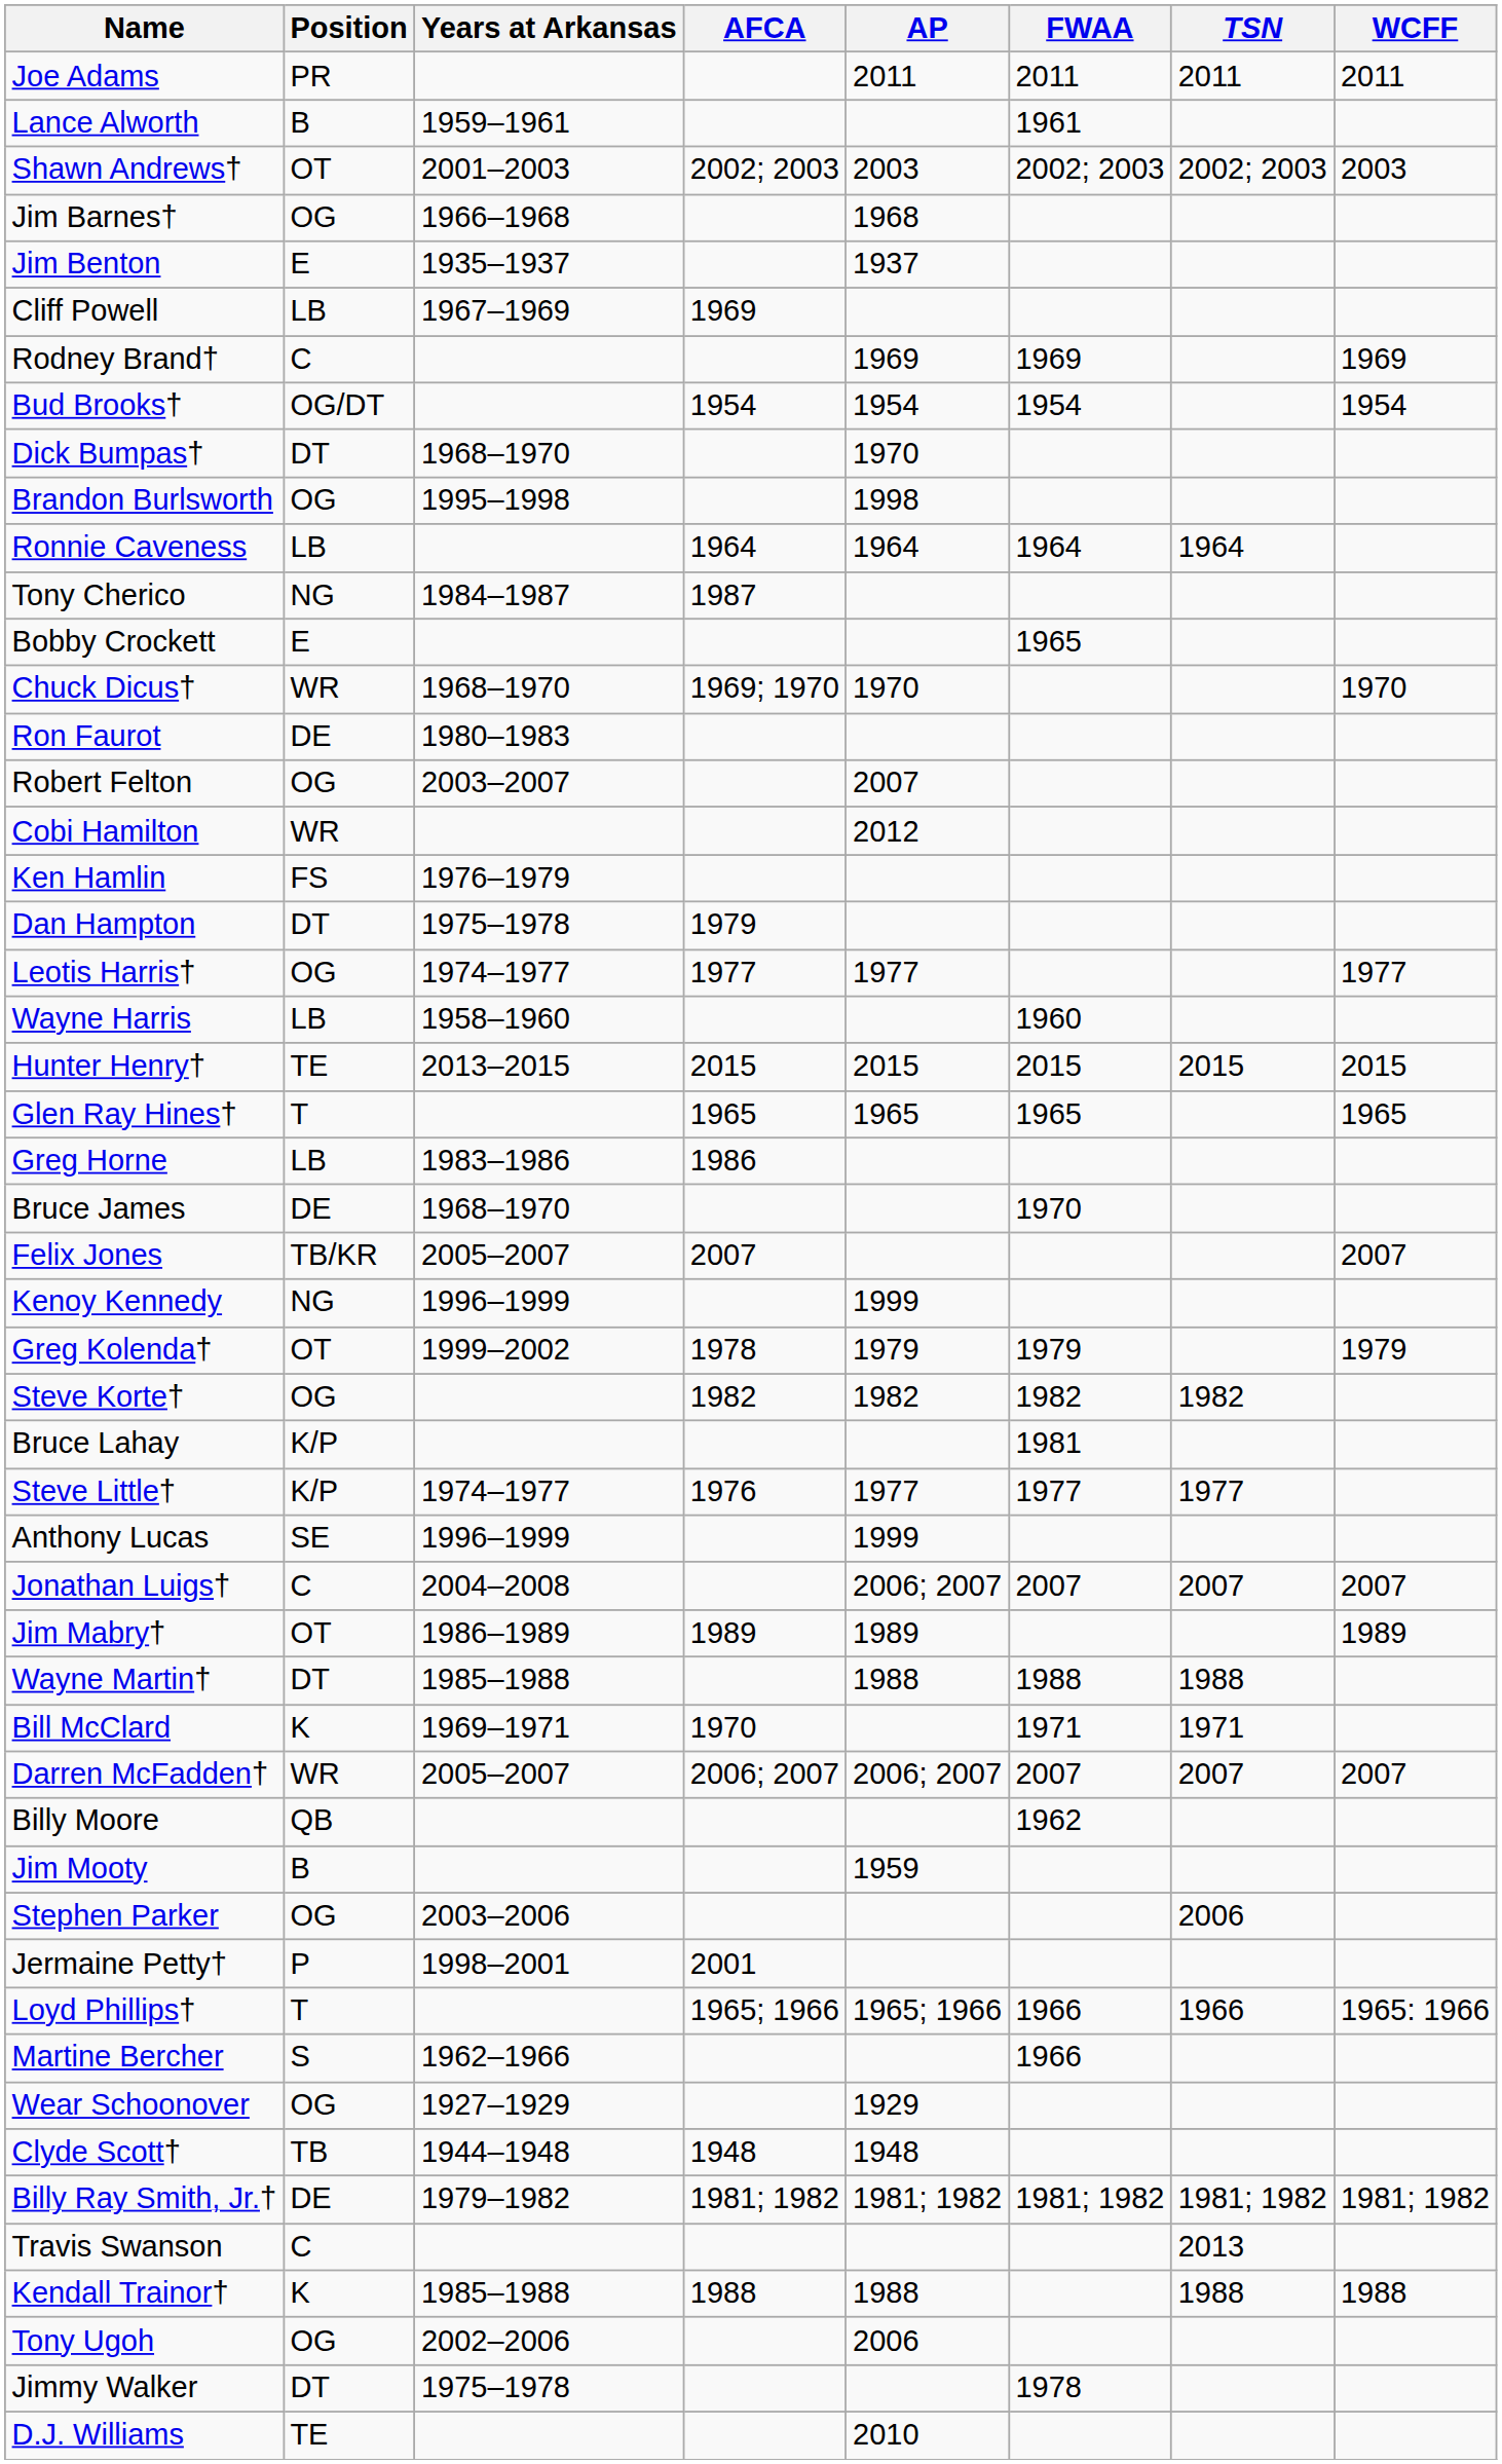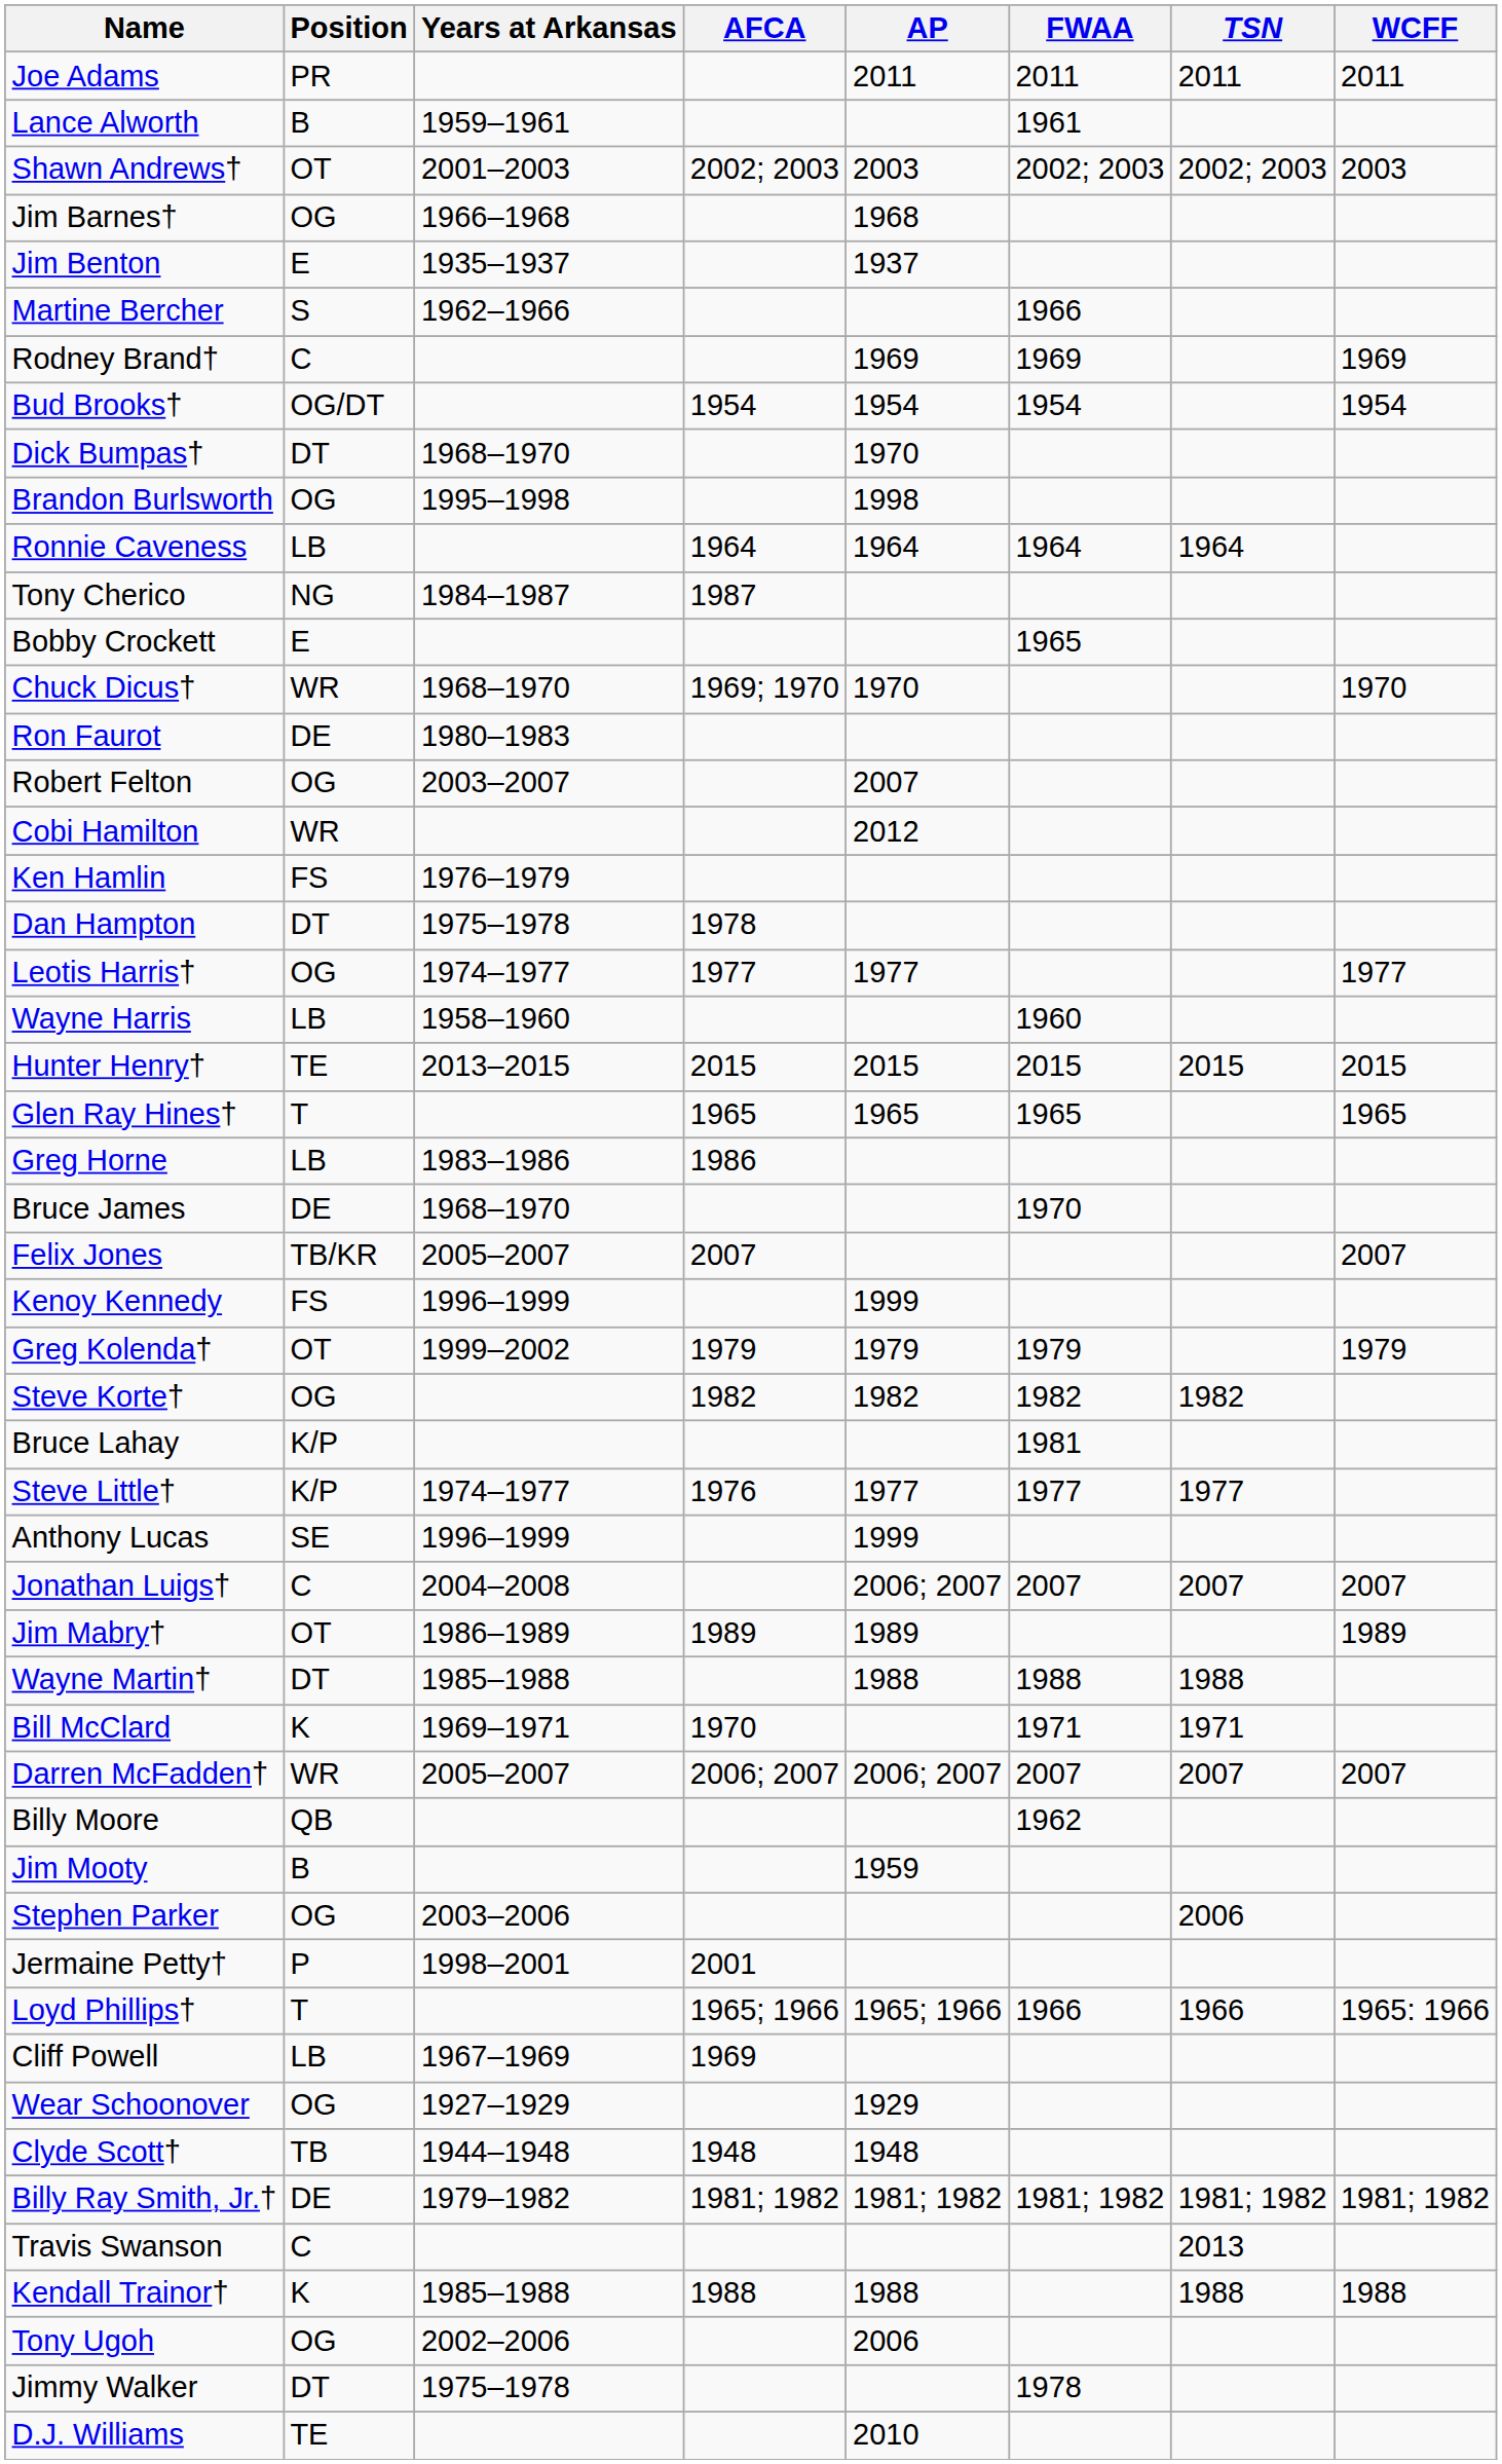 <table class="wikitable">
 <tr>
 <th>Name</th>
 <th>Position</th>
 <th>Years at Arkansas</th>
 <th><a href='#'>AFCA</a></th>
 <th><a href='#'>AP</a></th>
 <th><a href='#'>FWAA</a></th>
 <th><a href='#'><em>TSN</em></a></th>
 <th><a href='#'>WCFF</a></th>
 </tr>
 <tr>
 <td><a href='#'>Joe Adams</a></td>
 <td>PR</td>
 <td></td>
 <td></td>
 <td>2011</td>
 <td>2011</td>
 <td>2011</td>
 <td>2011</td>
 </tr>
 <tr>
 <td><a href='#'>Lance Alworth</a></td>
 <td>B</td>
 <td>1959–1961</td>
 <td></td>
 <td></td>
 <td>1961</td>
 <td></td>
 <td></td>
 </tr>
 <tr>
 <td><a href='#'>Shawn Andrews</a>†</td>
 <td>OT</td>
 <td>2001–2003</td>
 <td>2002; 2003</td>
 <td>2003</td>
 <td>2002; 2003</td>
 <td>2002; 2003</td>
 <td>2003</td>
 </tr>
 <tr>
 <td>Jim Barnes†</td>
 <td>OG</td>
 <td>1966–1968</td>
 <td></td>
 <td>1968</td>
 <td></td>
 <td></td>
 <td></td>
 </tr>
 <tr>
 <td><a href='#'>Jim Benton</a></td>
 <td>E</td>
 <td>1935–1937</td>
 <td></td>
 <td>1937</td>
 <td></td>
 <td></td>
 <td></td>
 </tr>
 <tr>
-<td>Cliff Powell</td>
-<td>LB</td>
-<td>1967–1969</td>
-<td>1969</td>
+<td><a href='#'>Martine Bercher</a></td>
+<td>S</td>
+<td>1962–1966</td>
 <td></td>
 <td></td>
+<td>1966</td>
 <td></td>
 <td></td>
 </tr>
 <tr>
 <td>Rodney Brand†</td>
 <td>C</td>
 <td></td>
 <td></td>
 <td>1969</td>
 <td>1969</td>
 <td></td>
 <td>1969</td>
 </tr>
 <tr>
 <td><a href='#'>Bud Brooks</a>†</td>
 <td>OG/DT</td>
 <td></td>
 <td>1954</td>
 <td>1954</td>
 <td>1954</td>
 <td></td>
 <td>1954</td>
 </tr>
 <tr>
 <td><a href='#'>Dick Bumpas</a>†</td>
 <td>DT</td>
 <td>1968–1970</td>
 <td></td>
 <td>1970</td>
 <td></td>
 <td></td>
 <td></td>
 </tr>
 <tr>
 <td><a href='#'>Brandon Burlsworth</a></td>
 <td>OG</td>
 <td>1995–1998</td>
 <td></td>
 <td>1998</td>
 <td></td>
 <td></td>
 <td></td>
 </tr>
 <tr>
 <td><a href='#'>Ronnie Caveness</a></td>
 <td>LB</td>
 <td></td>
 <td>1964</td>
 <td>1964</td>
 <td>1964</td>
 <td>1964</td>
 <td></td>
 </tr>
 <tr>
 <td>Tony Cherico</td>
 <td>NG</td>
 <td>1984–1987</td>
 <td>1987</td>
 <td></td>
 <td></td>
 <td></td>
 <td></td>
 </tr>
 <tr>
 <td>Bobby Crockett</td>
 <td>E</td>
 <td></td>
 <td></td>
 <td></td>
 <td>1965</td>
 <td></td>
 <td></td>
 </tr>
 <tr>
 <td><a href='#'>Chuck Dicus</a>†</td>
 <td>WR</td>
 <td>1968–1970</td>
 <td>1969; 1970</td>
 <td>1970</td>
 <td></td>
 <td></td>
 <td>1970</td>
 </tr>
 <tr>
 <td><a href='#'>Ron Faurot</a></td>
 <td>DE</td>
 <td>1980–1983</td>
 <td></td>
 <td></td>
 <td></td>
 <td></td>
 <td></td>
 </tr>
 <tr>
 <td>Robert Felton</td>
 <td>OG</td>
 <td>2003–2007</td>
 <td></td>
 <td>2007</td>
 <td></td>
 <td></td>
 <td></td>
 </tr>
 <tr>
 <td><a href='#'>Cobi Hamilton</a></td>
 <td>WR</td>
 <td></td>
 <td></td>
 <td>2012</td>
 <td></td>
 <td></td>
 <td></td>
 </tr>
 <tr>
 <td><a href='#'>Ken Hamlin</a></td>
 <td>FS</td>
 <td>1976–1979</td>
 <td></td>
 <td></td>
 <td></td>
 <td></td>
 <td></td>
 </tr>
 <tr>
 <td><a href='#'>Dan Hampton</a></td>
 <td>DT</td>
 <td>1975–1978</td>
-<td>1979</td>
+<td>1978</td>
 <td></td>
 <td></td>
 <td></td>
 <td></td>
 </tr>
 <tr>
 <td><a href='#'>Leotis Harris</a>†</td>
 <td>OG</td>
 <td>1974–1977</td>
 <td>1977</td>
 <td>1977</td>
 <td></td>
 <td></td>
 <td>1977</td>
 </tr>
 <tr>
 <td><a href='#'>Wayne Harris</a></td>
 <td>LB</td>
 <td>1958–1960</td>
 <td></td>
 <td></td>
 <td>1960</td>
 <td></td>
 <td></td>
 </tr>
 <tr>
 <td><a href='#'>Hunter Henry</a>†</td>
 <td>TE</td>
 <td>2013–2015</td>
 <td>2015</td>
 <td>2015</td>
 <td>2015</td>
 <td>2015</td>
 <td>2015</td>
 </tr>
 <tr>
 <td><a href='#'>Glen Ray Hines</a>†</td>
 <td>T</td>
 <td></td>
 <td>1965</td>
 <td>1965</td>
 <td>1965</td>
 <td></td>
 <td>1965</td>
 </tr>
 <tr>
 <td><a href='#'>Greg Horne</a></td>
 <td>LB</td>
 <td>1983–1986</td>
 <td>1986</td>
 <td></td>
 <td></td>
 <td></td>
 <td></td>
 </tr>
 <tr>
 <td>Bruce James</td>
 <td>DE</td>
 <td>1968–1970</td>
 <td></td>
 <td></td>
 <td>1970</td>
 <td></td>
 <td></td>
 </tr>
 <tr>
 <td><a href='#'>Felix Jones</a></td>
 <td>TB/KR</td>
 <td>2005–2007</td>
 <td>2007</td>
 <td></td>
 <td></td>
 <td></td>
 <td>2007</td>
 </tr>
 <tr>
 <td><a href='#'>Kenoy Kennedy</a></td>
-<td>NG</td>
+<td>FS</td>
 <td>1996–1999</td>
 <td></td>
 <td>1999</td>
 <td></td>
 <td></td>
 <td></td>
 </tr>
 <tr>
 <td><a href='#'>Greg Kolenda</a>†</td>
 <td>OT</td>
 <td>1999–2002</td>
-<td>1978</td>
+<td>1979</td>
 <td>1979</td>
 <td>1979</td>
 <td></td>
 <td>1979</td>
 </tr>
 <tr>
 <td><a href='#'>Steve Korte</a>†</td>
 <td>OG</td>
 <td></td>
 <td>1982</td>
 <td>1982</td>
 <td>1982</td>
 <td>1982</td>
 <td></td>
 </tr>
 <tr>
 <td>Bruce Lahay</td>
 <td>K/P</td>
 <td></td>
 <td></td>
 <td></td>
 <td>1981</td>
 <td></td>
 <td></td>
 </tr>
 <tr>
 <td><a href='#'>Steve Little</a>†</td>
 <td>K/P</td>
 <td>1974–1977</td>
 <td>1976</td>
 <td>1977</td>
 <td>1977</td>
 <td>1977</td>
 <td></td>
 </tr>
 <tr>
 <td>Anthony Lucas</td>
 <td>SE</td>
 <td>1996–1999</td>
 <td></td>
 <td>1999</td>
 <td></td>
 <td></td>
 <td></td>
 </tr>
 <tr>
 <td><a href='#'>Jonathan Luigs</a>†</td>
 <td>C</td>
 <td>2004–2008</td>
 <td></td>
 <td>2006; 2007</td>
 <td>2007</td>
 <td>2007</td>
 <td>2007</td>
 </tr>
 <tr>
 <td><a href='#'>Jim Mabry</a>†</td>
 <td>OT</td>
 <td>1986–1989</td>
 <td>1989</td>
 <td>1989</td>
 <td></td>
 <td></td>
 <td>1989</td>
 </tr>
 <tr>
 <td><a href='#'>Wayne Martin</a>†</td>
 <td>DT</td>
 <td>1985–1988</td>
 <td></td>
 <td>1988</td>
 <td>1988</td>
 <td>1988</td>
 <td></td>
 </tr>
 <tr>
 <td><a href='#'>Bill McClard</a></td>
 <td>K</td>
 <td>1969–1971</td>
 <td>1970</td>
 <td></td>
 <td>1971</td>
 <td>1971</td>
 <td></td>
 </tr>
 <tr>
 <td><a href='#'>Darren McFadden</a>†</td>
 <td>WR</td>
 <td>2005–2007</td>
 <td>2006; 2007</td>
 <td>2006; 2007</td>
 <td>2007</td>
 <td>2007</td>
 <td>2007</td>
 </tr>
 <tr>
 <td>Billy Moore</td>
 <td>QB</td>
 <td></td>
 <td></td>
 <td></td>
 <td>1962</td>
 <td></td>
 <td></td>
 </tr>
 <tr>
 <td><a href='#'>Jim Mooty</a></td>
 <td>B</td>
 <td></td>
 <td></td>
 <td>1959</td>
 <td></td>
 <td></td>
 <td></td>
 </tr>
 <tr>
 <td><a href='#'>Stephen Parker</a></td>
 <td>OG</td>
 <td>2003–2006</td>
 <td></td>
 <td></td>
 <td></td>
 <td>2006</td>
 <td></td>
 </tr>
 <tr>
 <td>Jermaine Petty†</td>
 <td>P</td>
 <td>1998–2001</td>
 <td>2001</td>
 <td></td>
 <td></td>
 <td></td>
 <td></td>
 </tr>
 <tr>
 <td><a href='#'>Loyd Phillips</a>†</td>
 <td>T</td>
 <td></td>
 <td>1965; 1966</td>
 <td>1965; 1966</td>
 <td>1966</td>
 <td>1966</td>
 <td>1965: 1966</td>
 </tr>
 <tr>
-<td><a href='#'>Martine Bercher</a></td>
-<td>S</td>
-<td>1962–1966</td>
+<td>Cliff Powell</td>
+<td>LB</td>
+<td>1967–1969</td>
+<td>1969</td>
 <td></td>
 <td></td>
-<td>1966</td>
 <td></td>
 <td></td>
 </tr>
 <tr>
 <td><a href='#'>Wear Schoonover</a></td>
 <td>OG</td>
 <td>1927–1929</td>
 <td></td>
 <td>1929</td>
 <td></td>
 <td></td>
 <td></td>
 </tr>
 <tr>
 <td><a href='#'>Clyde Scott</a>†</td>
 <td>TB</td>
 <td>1944–1948</td>
 <td>1948</td>
 <td>1948</td>
 <td></td>
 <td></td>
 <td></td>
 </tr>
 <tr>
 <td><a href='#'>Billy Ray Smith, Jr.</a>†</td>
 <td>DE</td>
 <td>1979–1982</td>
 <td>1981; 1982</td>
 <td>1981; 1982</td>
 <td>1981; 1982</td>
 <td>1981; 1982</td>
 <td>1981; 1982</td>
 </tr>
 <tr>
 <td>Travis Swanson</td>
 <td>C</td>
 <td></td>
 <td></td>
 <td></td>
 <td></td>
 <td>2013</td>
 <td></td>
 </tr>
 <tr>
 <td><a href='#'>Kendall Trainor</a>†</td>
 <td>K</td>
 <td>1985–1988</td>
 <td>1988</td>
 <td>1988</td>
 <td></td>
 <td>1988</td>
 <td>1988</td>
 </tr>
 <tr>
 <td><a href='#'>Tony Ugoh</a></td>
 <td>OG</td>
 <td>2002–2006</td>
 <td></td>
 <td>2006</td>
 <td></td>
 <td></td>
 <td></td>
 </tr>
 <tr>
 <td>Jimmy Walker</td>
 <td>DT</td>
 <td>1975–1978</td>
 <td></td>
 <td></td>
 <td>1978</td>
 <td></td>
 <td></td>
 </tr>
 <tr>
 <td><a href='#'>D.J. Williams</a></td>
 <td>TE</td>
 <td></td>
 <td></td>
 <td>2010</td>
 <td></td>
 <td></td>
 <td></td>
 </tr>
 <tr>
 </tr>
 </table>
